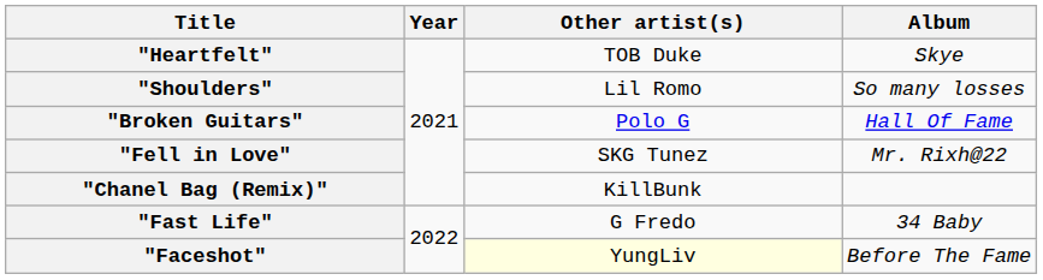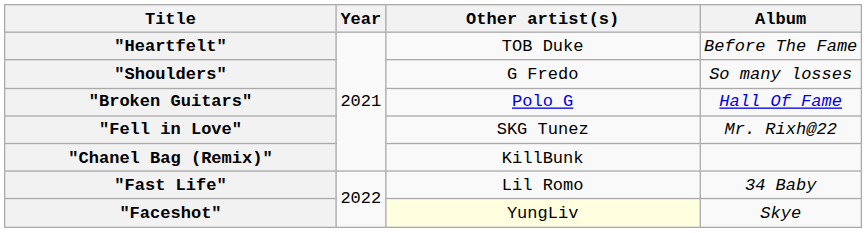 <table class="wikitable plainrowheaders" style="text-align:center;">
 <tr>
 <th scope="col" style="width:19em;">Title</th>
 <th scope="col" style="width:1em;">Year</th>
 <th scope="col" style="width:18em;">Other artist(s)</th>
 <th scope="col">Album</th>
 </tr>
 <tr>
 <th scope="row">"Heartfelt"</th>
 <td rowspan="5">2021</td>
 <td>TOB Duke</td>
-<td><em>Skye</em></td>
+<td><em>Before The Fame</em></td>
 </tr>
 <tr>
 <th scope="row">"Shoulders"</th>
-<td>Lil Romo</td>
+<td>G Fredo</td>
 <td><em>So many losses</em></td>
 </tr>
 <tr>
 <th scope="row">"Broken Guitars"</th>
 <td><a href='#'>Polo G</a></td>
 <td><em><a href='#'>Hall Of Fame</a></em></td>
 </tr>
 <tr>
 <th scope="row">"Fell in Love"</th>
 <td>SKG Tunez</td>
 <td><em>Mr. Rixh@22</em></td>
 </tr>
 <tr>
 <th scope="row">"Chanel Bag (Remix)"</th>
 <td>KillBunk</td>
 <td></td>
 </tr>
 <tr>
 <th scope="row">"Fast Life"</th>
 <td rowspan="2">2022</td>
-<td>G Fredo</td>
+<td>Lil Romo</td>
 <td><em>34 Baby</em></td>
 </tr>
 <tr>
 <th scope="row">"Faceshot"</th>
 <td style="background: lightyellow;">YungLiv</td>
-<td><em>Before The Fame</em></td>
+<td><em>Skye</em></td>
 </tr>
 </table>
